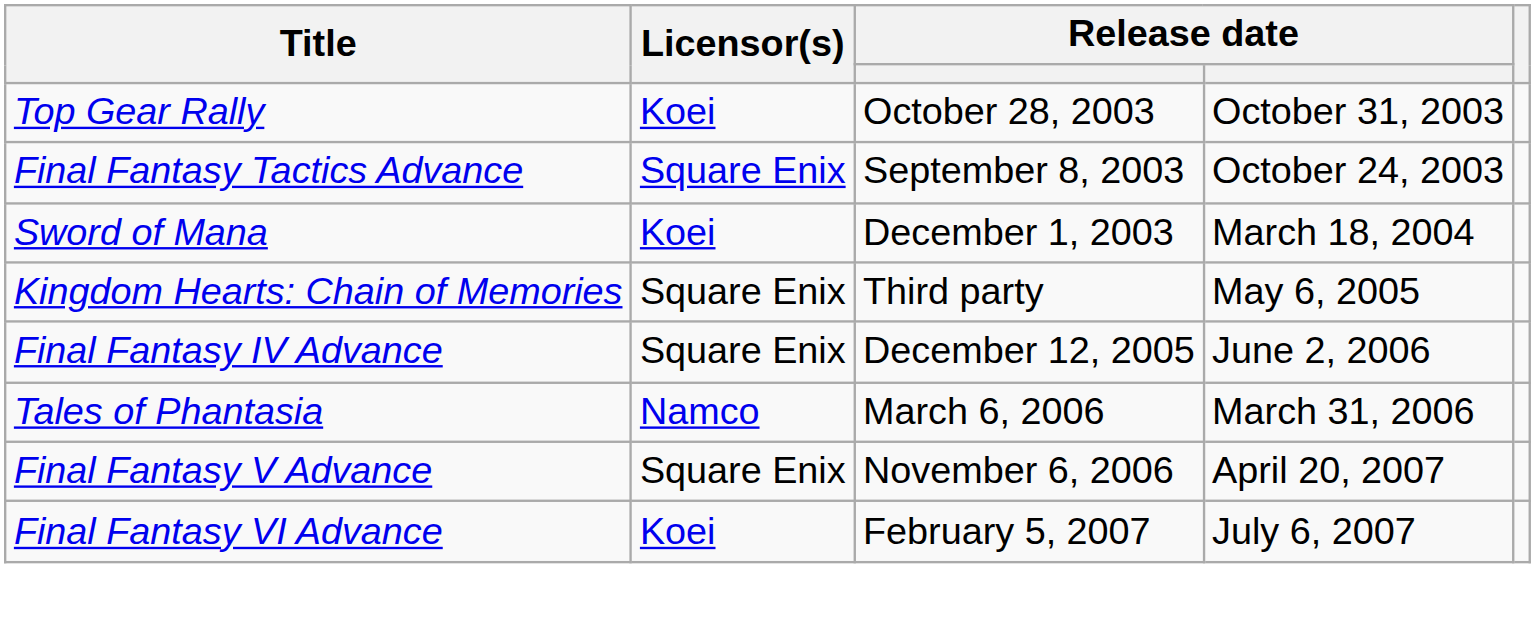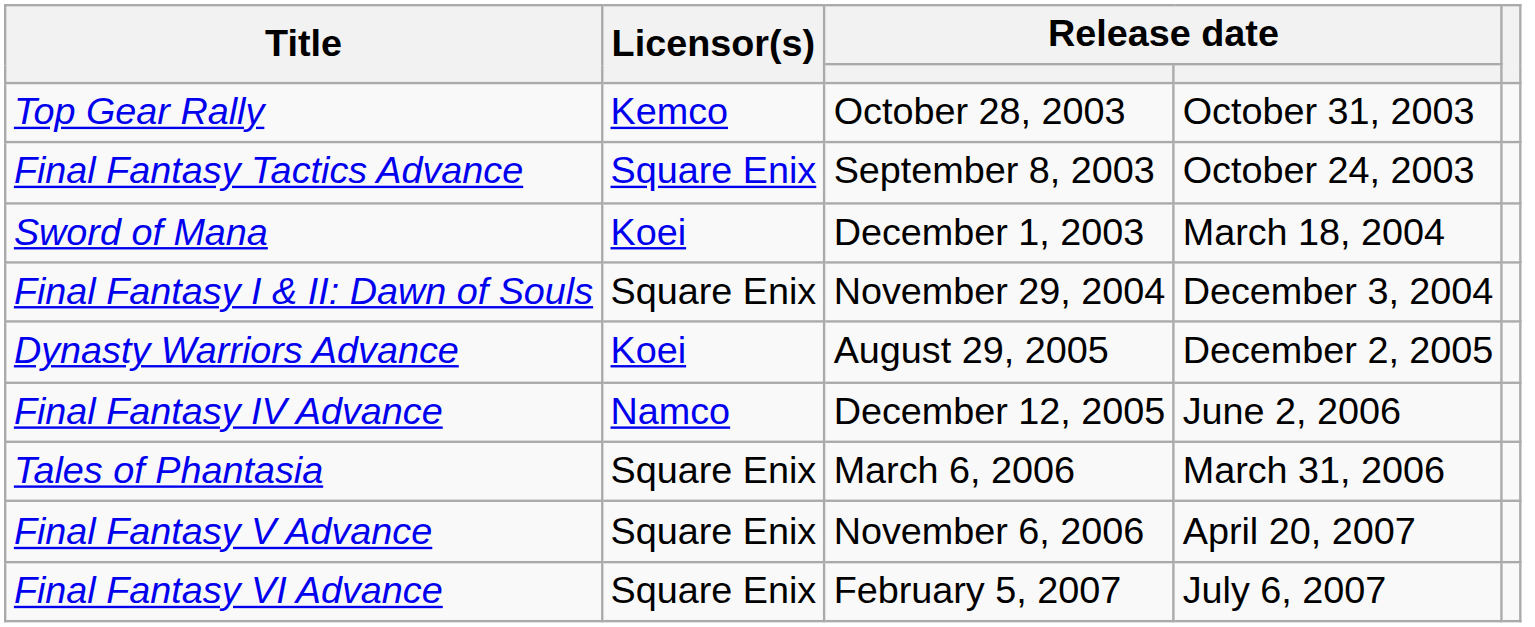 <table class="wikitable plainrowheaders sortable">
 <tr>
 <th rowspan="2">Title</th>
 <th rowspan="2">Licensor(s)</th>
 <th colspan="2">Release date</th>
 <th rowspan="2" class="unsortable"></th>
 </tr>
 <tr>
 <th data-sort-type="date"></th>
 <th data-sort-type="date"></th>
 </tr>
 <tr>
 <td><em><a href='#'>Top Gear Rally</a></em></td>
-<td><a href='#'>Koei</a></td>
+<td><a href='#'>Kemco</a></td>
 <td>October 28, 2003</td>
 <td>October 31, 2003</td>
 <td></td>
 </tr>
 <tr>
 <td><em><a href='#'>Final Fantasy Tactics Advance</a></em></td>
 <td><a href='#'>Square Enix</a></td>
 <td>September 8, 2003</td>
 <td>October 24, 2003</td>
 <td></td>
 </tr>
 <tr>
 <td><em><a href='#'>Sword of Mana</a></em></td>
 <td><a href='#'>Koei</a></td>
 <td>December 1, 2003</td>
 <td>March 18, 2004</td>
 <td></td>
 </tr>
 <tr>
-<td><em><a href='#'>Kingdom Hearts: Chain of Memories</a></em></td>
+<td><em><a href='#'>Final Fantasy I & II: Dawn of Souls</a></em></td>
 <td>Square Enix</td>
-<td>Third party</td>
-<td>May 6, 2005</td>
+<td>November 29, 2004</td>
+<td>December 3, 2004</td>
+<td></td>
+</tr>
+<tr>
+<td><em><a href='#'>Dynasty Warriors Advance</a></em></td>
+<td><a href='#'>Koei</a></td>
+<td>August 29, 2005</td>
+<td>December 2, 2005</td>
 <td></td>
 </tr>
 <tr>
 <td><em><a href='#'>Final Fantasy IV Advance</a></em></td>
-<td>Square Enix</td>
+<td><a href='#'>Namco</a></td>
 <td>December 12, 2005</td>
 <td>June 2, 2006</td>
 <td></td>
 </tr>
 <tr>
 <td><em><a href='#'>Tales of Phantasia</a></em></td>
-<td><a href='#'>Namco</a></td>
+<td>Square Enix</td>
 <td>March 6, 2006</td>
 <td>March 31, 2006</td>
 <td></td>
 </tr>
 <tr>
 <td><em><a href='#'>Final Fantasy V Advance</a></em></td>
 <td>Square Enix</td>
 <td>November 6, 2006</td>
 <td>April 20, 2007</td>
 <td></td>
 </tr>
 <tr>
 <td><em><a href='#'>Final Fantasy VI Advance</a></em></td>
-<td><a href='#'>Koei</a></td>
+<td>Square Enix</td>
 <td>February 5, 2007</td>
 <td>July 6, 2007</td>
 <td></td>
 </tr>
 </table>
